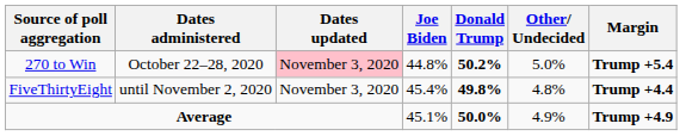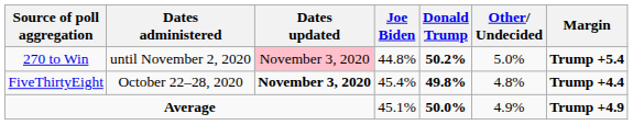 <table class="wikitable sortable" style="text-align:center;font-size:90%;line-height:17px">
 <tr>
 <th>Source of poll<br>aggregation</th>
 <th>Dates<br> administered</th>
 <th>Dates<br> updated</th>
 <th class="unsortable"><a href='#'>Joe<br>Biden</a><br><small></small></th>
 <th class="unsortable"><a href='#'>Donald<br>Trump</a><br><small></small></th>
 <th class="unsortable"><a href='#'>Other</a>/<br>Undecided<br></th>
 <th>Margin</th>
 </tr>
 <tr>
 <td><a href='#'>270 to Win</a></td>
-<td>October 22–28, 2020</td>
+<td>until November 2, 2020</td>
 <td style="background: pink;">November 3, 2020</td>
 <td>44.8%</td>
 <td><strong>50.2%</strong></td>
 <td>5.0%</td>
 <td><strong>Trump +5.4</strong><br></td>
 </tr>
 <tr>
 <td><a href='#'>FiveThirtyEight</a></td>
-<td>until November 2, 2020</td>
-<td>November 3, 2020</td>
+<td>October 22–28, 2020</td>
+<td><strong>November 3, 2020</strong></td>
 <td>45.4%</td>
 <td><strong>49.8%</strong></td>
 <td>4.8%</td>
 <td><strong>Trump +4.4</strong></td>
 </tr>
 <tr>
 <td colspan="3"><strong>Average</strong></td>
 <td>45.1%</td>
 <td><strong>50.0%</strong></td>
 <td>4.9%</td>
 <td><strong>Trump +4.9</strong></td>
 </tr>
 </table>
